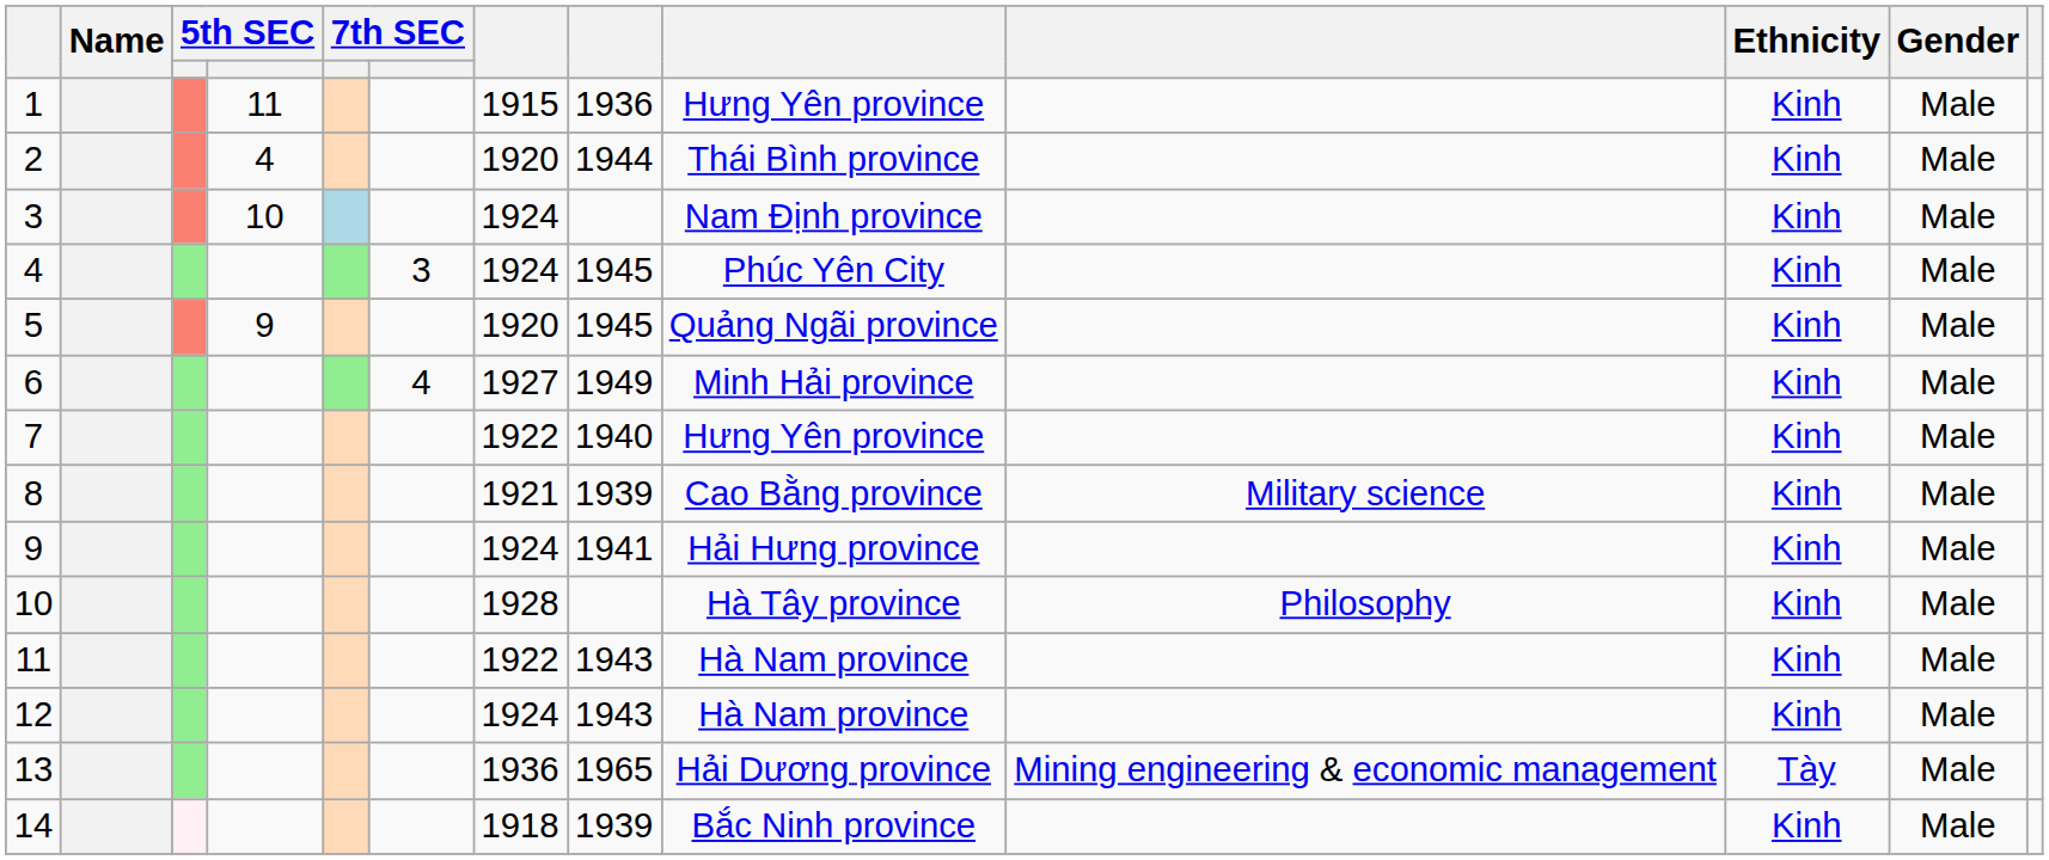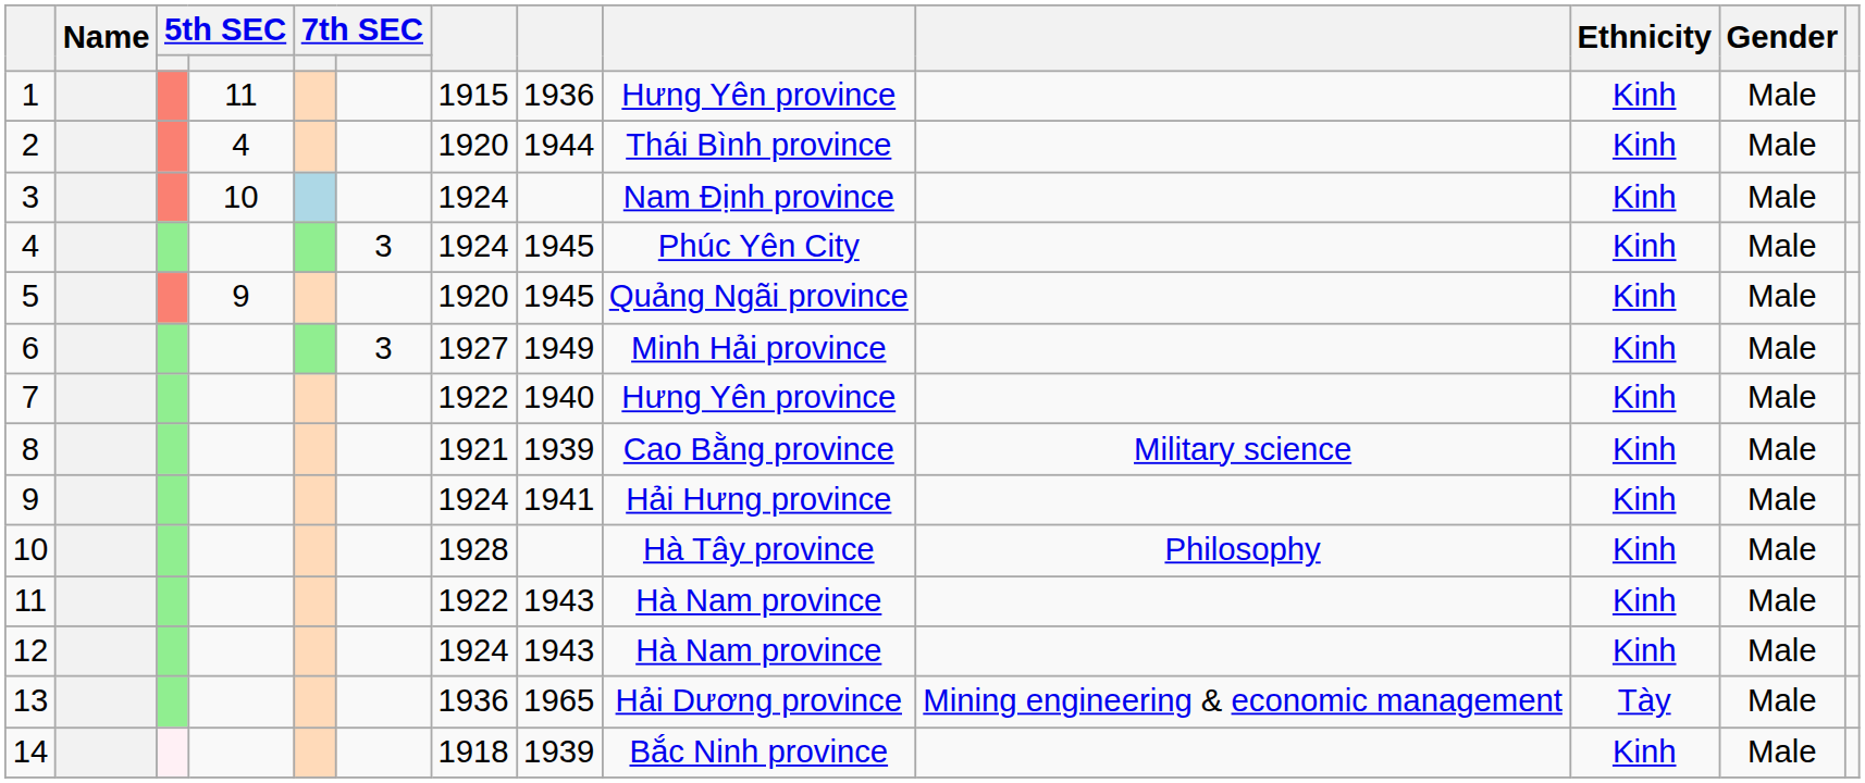 <table class="wikitable sortable" style=text-align:center>
 <tr>
 <th Rowspan="2"></th>
 <th Rowspan="2">Name</th>
 <th colspan="2" unsortable><a href='#'>5th SEC</a></th>
 <th colspan="2" unsortable><a href='#'>7th SEC</a></th>
 <th Rowspan="2"></th>
 <th Rowspan="2"></th>
 <th Rowspan="2"></th>
 <th Rowspan="2"></th>
 <th Rowspan="2">Ethnicity</th>
 <th Rowspan="2">Gender</th>
 <th Rowspan="2"  scope="col" class="unsortable"></th>
 </tr>
 <tr>
 <th></th>
 <th></th>
 <th></th>
 <th></th>
 </tr>
 <tr>
 <td>1</td>
 <th align="center" scope="row" style="font-weight:normal;"></th>
 <td bgcolor = Salmon></td>
 <td>11</td>
 <td bgcolor = PeachPuff></td>
 <td></td>
 <td>1915</td>
 <td>1936</td>
 <td><a href='#'>Hưng Yên province</a></td>
 <td></td>
 <td><a href='#'>Kinh</a></td>
 <td>Male</td>
 <td></td>
 </tr>
 <tr>
 <td>2</td>
 <th align="center" scope="row" style="font-weight:normal;"></th>
 <td bgcolor = Salmon></td>
 <td>4</td>
 <td bgcolor = PeachPuff></td>
 <td></td>
 <td>1920</td>
 <td>1944</td>
 <td><a href='#'>Thái Bình province</a></td>
 <td></td>
 <td><a href='#'>Kinh</a></td>
 <td>Male</td>
 <td></td>
 </tr>
 <tr>
 <td>3</td>
 <th align="center" scope="row" style="font-weight:normal;"></th>
 <td bgcolor = Salmon></td>
 <td>10</td>
 <td bgcolor = LightBlue></td>
 <td></td>
 <td>1924</td>
 <td></td>
 <td><a href='#'>Nam Định province</a></td>
 <td></td>
 <td><a href='#'>Kinh</a></td>
 <td>Male</td>
 <td></td>
 </tr>
 <tr>
 <td>4</td>
 <th align="center" scope="row" style="font-weight:normal;"></th>
 <td bgcolor = LightGreen></td>
 <td></td>
 <td bgcolor = LightGreen></td>
 <td>3</td>
 <td>1924</td>
 <td>1945</td>
 <td><a href='#'>Phúc Yên City</a></td>
 <td></td>
 <td><a href='#'>Kinh</a></td>
 <td>Male</td>
 <td></td>
 </tr>
 <tr>
 <td>5</td>
 <th align="center" scope="row" style="font-weight:normal;"></th>
 <td bgcolor = Salmon></td>
 <td>9</td>
 <td bgcolor = PeachPuff></td>
 <td></td>
 <td>1920</td>
 <td>1945</td>
 <td><a href='#'>Quảng Ngãi province</a></td>
 <td></td>
 <td><a href='#'>Kinh</a></td>
 <td>Male</td>
 <td></td>
 </tr>
 <tr>
 <td>6</td>
 <th align="center" scope="row" style="font-weight:normal;"></th>
 <td bgcolor = LightGreen></td>
 <td></td>
 <td bgcolor = LightGreen></td>
-<td>4</td>
+<td>3</td>
 <td>1927</td>
 <td>1949</td>
 <td><a href='#'>Minh Hải province</a></td>
 <td></td>
 <td><a href='#'>Kinh</a></td>
 <td>Male</td>
 <td></td>
 </tr>
 <tr>
 <td>7</td>
 <th align="center" scope="row" style="font-weight:normal;"></th>
 <td bgcolor = LightGreen></td>
 <td></td>
 <td bgcolor = PeachPuff></td>
 <td></td>
 <td>1922</td>
 <td>1940</td>
 <td><a href='#'>Hưng Yên province</a></td>
 <td></td>
 <td><a href='#'>Kinh</a></td>
 <td>Male</td>
 <td></td>
 </tr>
 <tr>
 <td>8</td>
 <th align="center" scope="row" style="font-weight:normal;"></th>
 <td bgcolor = LightGreen></td>
 <td></td>
 <td bgcolor = PeachPuff></td>
 <td></td>
 <td>1921</td>
 <td>1939</td>
 <td><a href='#'>Cao Bằng province</a></td>
 <td><a href='#'>Military science</a></td>
 <td><a href='#'>Kinh</a></td>
 <td>Male</td>
 <td></td>
 </tr>
 <tr>
 <td>9</td>
 <th align="center" scope="row" style="font-weight:normal;"></th>
 <td bgcolor = LightGreen></td>
 <td></td>
 <td bgcolor = PeachPuff></td>
 <td></td>
 <td>1924</td>
 <td>1941</td>
 <td><a href='#'>Hải Hưng province</a></td>
 <td></td>
 <td><a href='#'>Kinh</a></td>
 <td>Male</td>
 <td></td>
 </tr>
 <tr>
 <td>10</td>
 <th align="center" scope="row" style="font-weight:normal;"></th>
 <td bgcolor = LightGreen></td>
 <td></td>
 <td bgcolor = PeachPuff></td>
 <td></td>
 <td>1928</td>
 <td></td>
 <td><a href='#'>Hà Tây province</a></td>
 <td><a href='#'>Philosophy</a></td>
 <td><a href='#'>Kinh</a></td>
 <td>Male</td>
 <td></td>
 </tr>
 <tr>
 <td>11</td>
 <th align="center" scope="row" style="font-weight:normal;"></th>
 <td bgcolor = LightGreen></td>
 <td></td>
 <td bgcolor = PeachPuff></td>
 <td></td>
 <td>1922</td>
 <td>1943</td>
 <td><a href='#'>Hà Nam province</a></td>
 <td></td>
 <td><a href='#'>Kinh</a></td>
 <td>Male</td>
 <td></td>
 </tr>
 <tr>
 <td>12</td>
 <th align="center" scope="row" style="font-weight:normal;"></th>
 <td bgcolor = LightGreen></td>
 <td></td>
 <td bgcolor = PeachPuff></td>
 <td></td>
 <td>1924</td>
 <td>1943</td>
 <td><a href='#'>Hà Nam province</a></td>
 <td></td>
 <td><a href='#'>Kinh</a></td>
 <td>Male</td>
 <td></td>
 </tr>
 <tr>
 <td>13</td>
 <th align="center" scope="row" style="font-weight:normal;"></th>
 <td bgcolor = LightGreen></td>
 <td></td>
 <td bgcolor = PeachPuff></td>
 <td></td>
 <td>1936</td>
 <td>1965</td>
 <td><a href='#'>Hải Dương province</a></td>
 <td><a href='#'>Mining engineering</a> & <a href='#'>economic management</a></td>
 <td><a href='#'>Tày</a></td>
 <td>Male</td>
 <td></td>
 </tr>
 <tr>
 <td>14</td>
 <th align="center" scope="row" style="font-weight:normal;"></th>
 <td bgcolor = LavenderBlush></td>
 <td></td>
 <td bgcolor = PeachPuff></td>
 <td></td>
 <td>1918</td>
 <td>1939</td>
 <td><a href='#'>Bắc Ninh province</a></td>
 <td></td>
 <td><a href='#'>Kinh</a></td>
 <td>Male</td>
 <td></td>
 </tr>
 </table>
